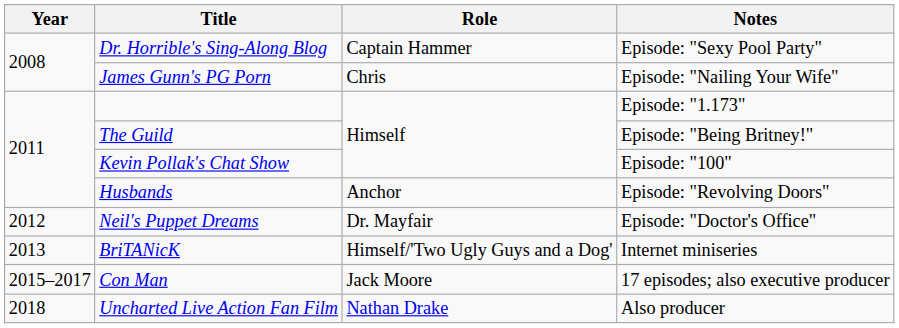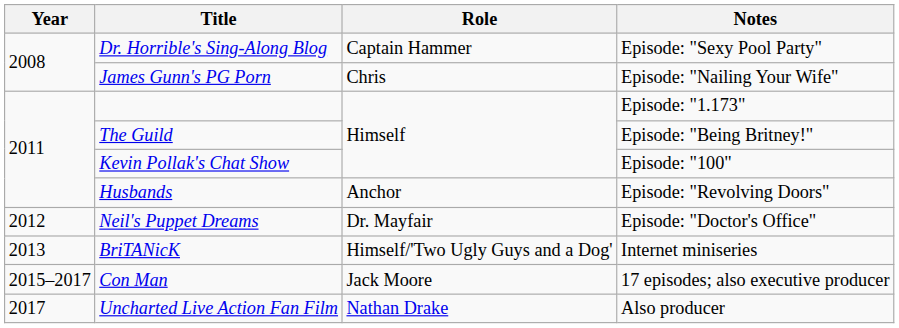 <table class="wikitable sortable">
 <tr>
 <th>Year</th>
 <th>Title</th>
 <th>Role</th>
 <th class="unsortable">Notes</th>
 </tr>
 <tr>
 <td rowspan="2">2008</td>
 <td><em><a href='#'>Dr. Horrible's Sing-Along Blog</a></em></td>
 <td>Captain Hammer</td>
 <td>Episode: "Sexy Pool Party"</td>
 </tr>
 <tr>
 <td><em><a href='#'>James Gunn's PG Porn</a></em></td>
 <td>Chris</td>
 <td>Episode: "Nailing Your Wife"</td>
 </tr>
 <tr>
 <td rowspan="4">2011</td>
 <td><em></em></td>
 <td rowspan="3">Himself</td>
 <td>Episode: "1.173"</td>
 </tr>
 <tr>
 <td data-sort-value="Guild, The"><em><a href='#'>The Guild</a></em></td>
 <td>Episode: "Being Britney!"</td>
 </tr>
 <tr>
 <td><em><a href='#'>Kevin Pollak's Chat Show</a></em></td>
 <td>Episode: "100"</td>
 </tr>
 <tr>
 <td><em><a href='#'>Husbands</a></em></td>
 <td>Anchor</td>
 <td>Episode: "Revolving Doors"</td>
 </tr>
 <tr>
 <td>2012</td>
 <td><em><a href='#'>Neil's Puppet Dreams</a></em></td>
 <td>Dr. Mayfair</td>
 <td>Episode: "Doctor's Office"</td>
 </tr>
 <tr>
 <td>2013</td>
 <td><em><a href='#'>BriTANicK</a></em></td>
 <td>Himself/'Two Ugly Guys and a Dog'</td>
 <td>Internet miniseries</td>
 </tr>
 <tr>
 <td>2015–2017</td>
 <td><em><a href='#'>Con Man</a></em></td>
 <td>Jack Moore</td>
 <td>17 episodes; also executive producer</td>
 </tr>
 <tr>
-<td>2018</td>
+<td>2017</td>
 <td><em><a href='#'>Uncharted Live Action Fan Film</a></em></td>
 <td><a href='#'>Nathan Drake</a></td>
 <td>Also producer</td>
 </tr>
 </table>
